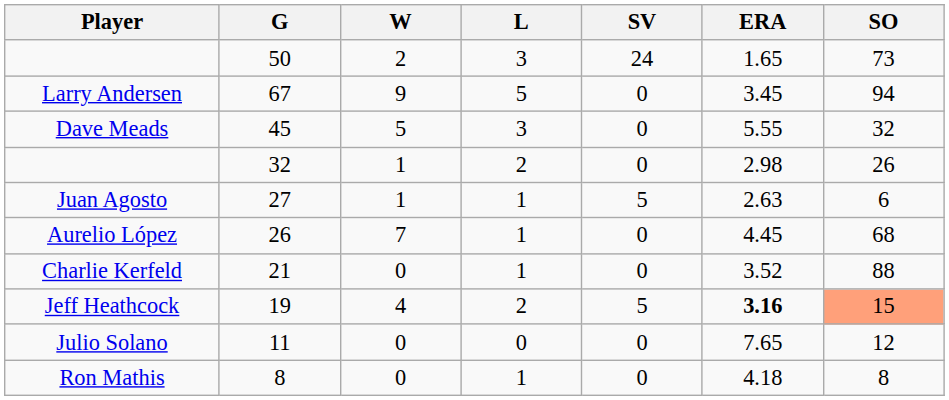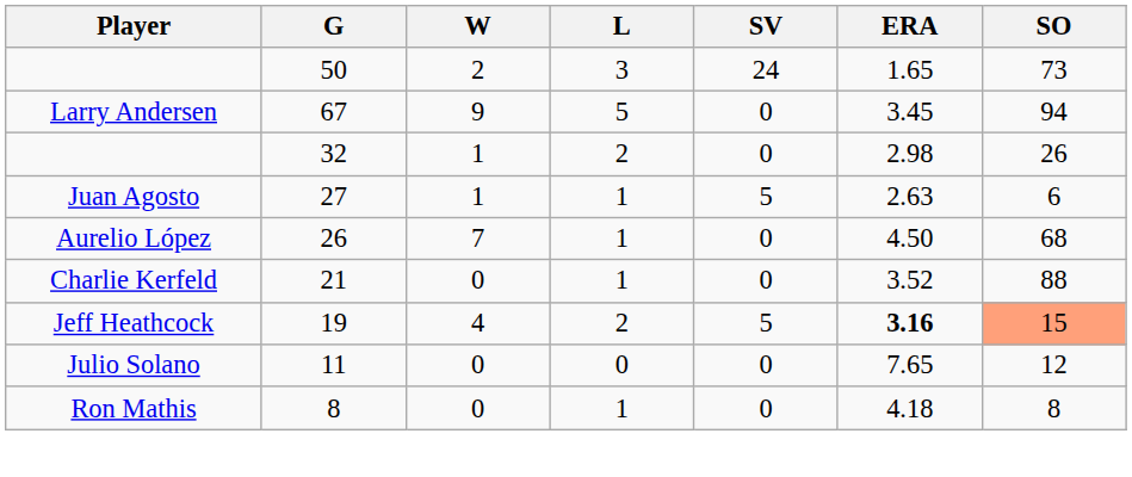 <table class="wikitable sortable">
 <tr>
 <th bgcolor="#DDDDFF" width="16%">Player</th>
 <th bgcolor="#DDDDFF" width="9%">G</th>
 <th bgcolor="#DDDDFF" width="9%">W</th>
 <th bgcolor="#DDDDFF" width="9%">L</th>
 <th bgcolor="#DDDDFF" width="9%">SV</th>
 <th bgcolor="#DDDDFF" width="9%">ERA</th>
 <th bgcolor="#DDDDFF" width="9%">SO</th>
 </tr>
 <tr align="center">
 <td></td>
 <td>50</td>
 <td>2</td>
 <td>3</td>
 <td>24</td>
 <td>1.65</td>
 <td>73</td>
 </tr>
 <tr align=center>
 <td><a href='#'>Larry Andersen</a></td>
 <td>67</td>
 <td>9</td>
 <td>5</td>
 <td>0</td>
 <td>3.45</td>
 <td>94</td>
 </tr>
 <tr align=center>
-<td><a href='#'>Dave Meads</a></td>
-<td>45</td>
-<td>5</td>
-<td>3</td>
-<td>0</td>
-<td>5.55</td>
-<td>32</td>
-</tr>
-<tr align=center>
 <td></td>
 <td>32</td>
 <td>1</td>
 <td>2</td>
 <td>0</td>
 <td>2.98</td>
 <td>26</td>
 </tr>
 <tr align="center">
 <td><a href='#'>Juan Agosto</a></td>
 <td>27</td>
 <td>1</td>
 <td>1</td>
 <td>5</td>
 <td>2.63</td>
 <td>6</td>
 </tr>
 <tr align=center>
 <td><a href='#'>Aurelio López</a></td>
 <td>26</td>
 <td>7</td>
 <td>1</td>
 <td>0</td>
-<td>4.45</td>
+<td>4.50</td>
 <td>68</td>
 </tr>
 <tr align=center>
 <td><a href='#'>Charlie Kerfeld</a></td>
 <td>21</td>
 <td>0</td>
 <td>1</td>
 <td>0</td>
 <td>3.52</td>
 <td>88</td>
 </tr>
 <tr align=center>
 <td><a href='#'>Jeff Heathcock</a></td>
 <td>19</td>
 <td>4</td>
 <td>2</td>
 <td>5</td>
 <td><strong>3.16</strong></td>
 <td style="background: lightsalmon;">15</td>
 </tr>
 <tr align=center>
 <td><a href='#'>Julio Solano</a></td>
 <td>11</td>
 <td>0</td>
 <td>0</td>
 <td>0</td>
 <td>7.65</td>
 <td>12</td>
 </tr>
 <tr align=center>
 <td><a href='#'>Ron Mathis</a></td>
 <td>8</td>
 <td>0</td>
 <td>1</td>
 <td>0</td>
 <td>4.18</td>
 <td>8</td>
 </tr>
 </table>
